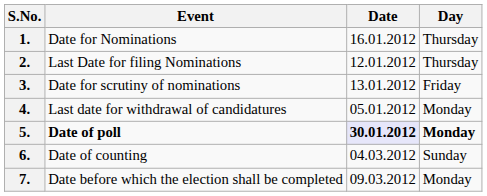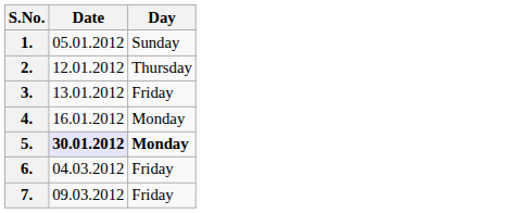 <table class="wikitable">
 <tr>
 <th>S.No.</th>
-<th><strong>Event</strong></th>
 <th><strong>Date</strong></th>
 <th><strong>Day</strong></th>
 </tr>
 <tr>
 <th>1.</th>
-<td>Date for Nominations</td>
-<td>16.01.2012</td>
-<td>Thursday</td>
+<td>05.01.2012</td>
+<td>Sunday</td>
 </tr>
 <tr>
 <th>2.</th>
-<td>Last Date for filing Nominations</td>
 <td>12.01.2012</td>
 <td>Thursday</td>
 </tr>
 <tr>
 <th>3.</th>
-<td>Date for scrutiny of nominations</td>
 <td>13.01.2012</td>
 <td>Friday</td>
 </tr>
 <tr>
 <th>4.</th>
-<td>Last date for withdrawal of candidatures</td>
-<td>05.01.2012</td>
+<td>16.01.2012</td>
 <td>Monday</td>
 </tr>
 <tr>
 <th>5.</th>
-<td><strong>Date of poll</strong></td>
 <td style="background: lavender;"><strong>30.01.2012</strong></td>
 <td><strong>Monday</strong></td>
 </tr>
 <tr>
 <th>6.</th>
-<td>Date of counting</td>
 <td>04.03.2012</td>
-<td>Sunday</td>
+<td>Friday</td>
 </tr>
 <tr>
 <th>7.</th>
-<td>Date before which the election shall be completed</td>
 <td>09.03.2012</td>
-<td>Monday</td>
+<td>Friday</td>
 </tr>
 </table>
